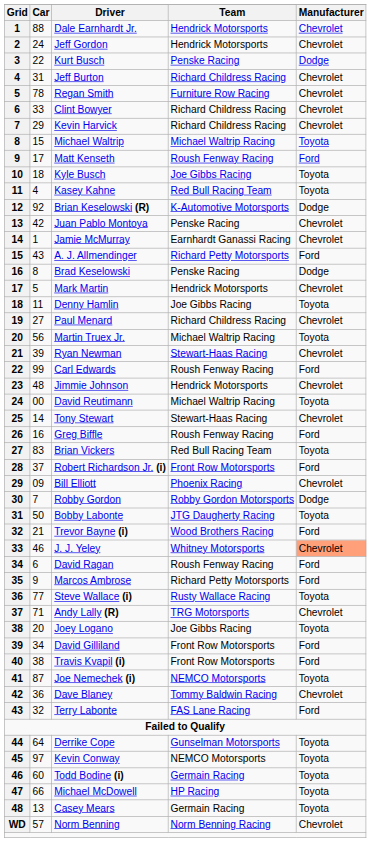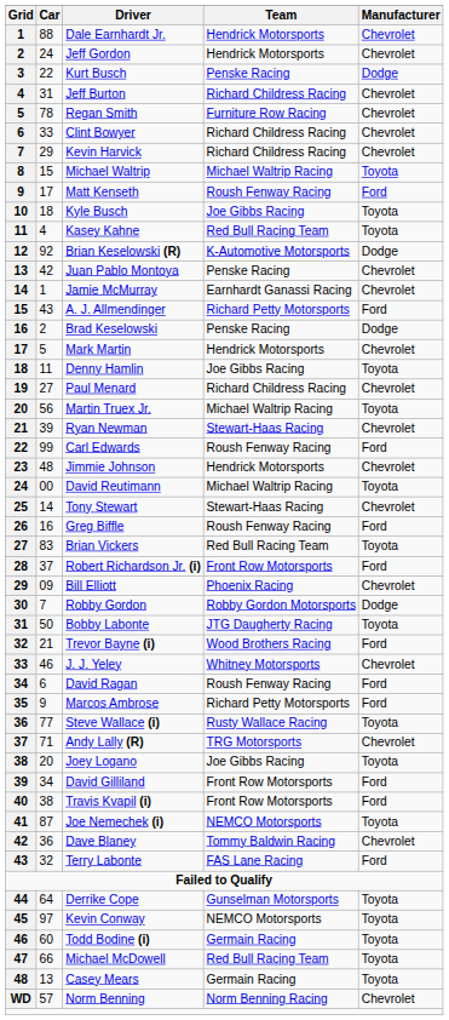 <table class="wikitable">
 <tr>
 </tr>
 <tr>
 <th scope="col">Grid</th>
 <th scope="col">Car</th>
 <th scope="col">Driver</th>
 <th scope="col">Team</th>
 <th scope="col">Manufacturer</th>
 </tr>
 <tr>
 <th scope="row">1</th>
 <td>88</td>
 <td><a href='#'>Dale Earnhardt Jr.</a></td>
 <td><a href='#'>Hendrick Motorsports</a></td>
 <td><a href='#'>Chevrolet</a></td>
 </tr>
 <tr>
 <th scope="row">2</th>
 <td>24</td>
 <td><a href='#'>Jeff Gordon</a></td>
 <td>Hendrick Motorsports</td>
 <td>Chevrolet</td>
 </tr>
 <tr>
 <th scope="row">3</th>
 <td>22</td>
 <td><a href='#'>Kurt Busch</a></td>
 <td><a href='#'>Penske Racing</a></td>
 <td><a href='#'>Dodge</a></td>
 </tr>
 <tr>
 <th scope="row">4</th>
 <td>31</td>
 <td><a href='#'>Jeff Burton</a></td>
 <td><a href='#'>Richard Childress Racing</a></td>
 <td>Chevrolet</td>
 </tr>
 <tr>
 <th scope="row">5</th>
 <td>78</td>
 <td><a href='#'>Regan Smith</a></td>
 <td><a href='#'>Furniture Row Racing</a></td>
 <td>Chevrolet</td>
 </tr>
 <tr>
 <th scope="row">6</th>
 <td>33</td>
 <td><a href='#'>Clint Bowyer</a></td>
 <td>Richard Childress Racing</td>
 <td>Chevrolet</td>
 </tr>
 <tr>
 <th scope="row">7</th>
 <td>29</td>
 <td><a href='#'>Kevin Harvick</a></td>
 <td>Richard Childress Racing</td>
 <td>Chevrolet</td>
 </tr>
 <tr>
 <th scope="row">8</th>
 <td>15</td>
 <td><a href='#'>Michael Waltrip</a></td>
 <td><a href='#'>Michael Waltrip Racing</a></td>
 <td><a href='#'>Toyota</a></td>
 </tr>
 <tr>
 <th scope="row">9</th>
 <td>17</td>
 <td><a href='#'>Matt Kenseth</a></td>
 <td><a href='#'>Roush Fenway Racing</a></td>
 <td><a href='#'>Ford</a></td>
 </tr>
 <tr>
 <th scope="row">10</th>
 <td>18</td>
 <td><a href='#'>Kyle Busch</a></td>
 <td><a href='#'>Joe Gibbs Racing</a></td>
 <td>Toyota</td>
 </tr>
 <tr>
 <th scope="row">11</th>
 <td>4</td>
 <td><a href='#'>Kasey Kahne</a></td>
 <td><a href='#'>Red Bull Racing Team</a></td>
 <td>Toyota</td>
 </tr>
 <tr>
 <th scope="row">12</th>
 <td>92</td>
 <td><a href='#'>Brian Keselowski</a> <strong>(R)</strong></td>
 <td><a href='#'>K-Automotive Motorsports</a></td>
 <td>Dodge</td>
 </tr>
 <tr>
 <th scope="row">13</th>
 <td>42</td>
 <td><a href='#'>Juan Pablo Montoya</a></td>
 <td>Penske Racing</td>
 <td>Chevrolet</td>
 </tr>
 <tr>
 <th scope="row">14</th>
 <td>1</td>
 <td><a href='#'>Jamie McMurray</a></td>
 <td>Earnhardt Ganassi Racing</td>
 <td>Chevrolet</td>
 </tr>
 <tr>
 <th scope="row">15</th>
 <td>43</td>
 <td><a href='#'>A. J. Allmendinger</a></td>
 <td><a href='#'>Richard Petty Motorsports</a></td>
 <td>Ford</td>
 </tr>
 <tr>
 <th scope="row">16</th>
-<td>8</td>
+<td>2</td>
 <td><a href='#'>Brad Keselowski</a></td>
 <td>Penske Racing</td>
 <td>Dodge</td>
 </tr>
 <tr>
 <th scope="row">17</th>
 <td>5</td>
 <td><a href='#'>Mark Martin</a></td>
 <td>Hendrick Motorsports</td>
 <td>Chevrolet</td>
 </tr>
 <tr>
 <th scope="row">18</th>
 <td>11</td>
 <td><a href='#'>Denny Hamlin</a></td>
 <td>Joe Gibbs Racing</td>
 <td>Toyota</td>
 </tr>
 <tr>
 <th scope="row">19</th>
 <td>27</td>
 <td><a href='#'>Paul Menard</a></td>
 <td>Richard Childress Racing</td>
 <td>Chevrolet</td>
 </tr>
 <tr>
 <th scope="row">20</th>
 <td>56</td>
 <td><a href='#'>Martin Truex Jr.</a></td>
 <td>Michael Waltrip Racing</td>
 <td>Toyota</td>
 </tr>
 <tr>
 <th scope="row">21</th>
 <td>39</td>
 <td><a href='#'>Ryan Newman</a></td>
 <td><a href='#'>Stewart-Haas Racing</a></td>
 <td>Chevrolet</td>
 </tr>
 <tr>
 <th scope="row">22</th>
 <td>99</td>
 <td><a href='#'>Carl Edwards</a></td>
 <td>Roush Fenway Racing</td>
 <td>Ford</td>
 </tr>
 <tr>
 <th scope="row">23</th>
 <td>48</td>
 <td><a href='#'>Jimmie Johnson</a></td>
 <td>Hendrick Motorsports</td>
 <td>Chevrolet</td>
 </tr>
 <tr>
 <th scope="row">24</th>
 <td>00</td>
 <td><a href='#'>David Reutimann</a></td>
 <td>Michael Waltrip Racing</td>
 <td>Toyota</td>
 </tr>
 <tr>
 <th scope="row">25</th>
 <td>14</td>
 <td><a href='#'>Tony Stewart</a></td>
 <td>Stewart-Haas Racing</td>
 <td>Chevrolet</td>
 </tr>
 <tr>
 <th scope="row">26</th>
 <td>16</td>
 <td><a href='#'>Greg Biffle</a></td>
 <td>Roush Fenway Racing</td>
 <td>Ford</td>
 </tr>
 <tr>
 <th scope="row">27</th>
 <td>83</td>
 <td><a href='#'>Brian Vickers</a></td>
 <td>Red Bull Racing Team</td>
 <td>Toyota</td>
 </tr>
 <tr>
 <th scope="row">28</th>
 <td>37</td>
 <td><a href='#'>Robert Richardson Jr.</a> <strong>(i)</strong></td>
 <td><a href='#'>Front Row Motorsports</a></td>
 <td>Ford</td>
 </tr>
 <tr>
 <th scope="row">29</th>
 <td>09</td>
 <td><a href='#'>Bill Elliott</a></td>
 <td><a href='#'>Phoenix Racing</a></td>
 <td>Chevrolet</td>
 </tr>
 <tr>
 <th scope="row">30</th>
 <td>7</td>
 <td><a href='#'>Robby Gordon</a></td>
 <td><a href='#'>Robby Gordon Motorsports</a></td>
 <td>Dodge</td>
 </tr>
 <tr>
 <th scope="row">31</th>
 <td>50</td>
 <td><a href='#'>Bobby Labonte</a></td>
 <td><a href='#'>JTG Daugherty Racing</a></td>
 <td>Toyota</td>
 </tr>
 <tr>
 <th scope="row">32</th>
 <td>21</td>
 <td><a href='#'>Trevor Bayne</a> <strong>(i)</strong></td>
 <td><a href='#'>Wood Brothers Racing</a></td>
 <td>Ford</td>
 </tr>
 <tr>
 <th scope="row">33</th>
 <td>46</td>
 <td><a href='#'>J. J. Yeley</a></td>
 <td><a href='#'>Whitney Motorsports</a></td>
-<td style="background: lightsalmon;">Chevrolet</td>
+<td>Chevrolet</td>
 </tr>
 <tr>
 <th scope="row">34</th>
 <td>6</td>
 <td><a href='#'>David Ragan</a></td>
 <td>Roush Fenway Racing</td>
 <td>Ford</td>
 </tr>
 <tr>
 <th scope="row">35</th>
 <td>9</td>
 <td><a href='#'>Marcos Ambrose</a></td>
 <td>Richard Petty Motorsports</td>
 <td>Ford</td>
 </tr>
 <tr>
 <th scope="row">36</th>
 <td>77</td>
 <td><a href='#'>Steve Wallace</a> <strong>(i)</strong></td>
 <td><a href='#'>Rusty Wallace Racing</a></td>
 <td>Toyota</td>
 </tr>
 <tr>
 <th scope="row">37</th>
 <td>71</td>
 <td><a href='#'>Andy Lally</a> <strong>(R)</strong></td>
 <td><a href='#'>TRG Motorsports</a></td>
 <td>Chevrolet</td>
 </tr>
 <tr>
 <th scope="row">38</th>
 <td>20</td>
 <td><a href='#'>Joey Logano</a></td>
 <td>Joe Gibbs Racing</td>
 <td>Toyota</td>
 </tr>
 <tr>
 <th scope="row">39</th>
 <td>34</td>
 <td><a href='#'>David Gilliland</a></td>
 <td>Front Row Motorsports</td>
 <td>Ford</td>
 </tr>
 <tr>
 <th scope="row">40</th>
 <td>38</td>
 <td><a href='#'>Travis Kvapil</a> <strong>(i)</strong></td>
 <td>Front Row Motorsports</td>
 <td>Ford</td>
 </tr>
 <tr>
 <th scope="row">41</th>
 <td>87</td>
 <td><a href='#'>Joe Nemechek</a> <strong>(i)</strong></td>
 <td><a href='#'>NEMCO Motorsports</a></td>
 <td>Toyota</td>
 </tr>
 <tr>
 <th scope="row">42</th>
 <td>36</td>
 <td><a href='#'>Dave Blaney</a></td>
 <td><a href='#'>Tommy Baldwin Racing</a></td>
 <td>Chevrolet</td>
 </tr>
 <tr>
 <th scope="row">43</th>
 <td>32</td>
 <td><a href='#'>Terry Labonte</a></td>
 <td><a href='#'>FAS Lane Racing</a></td>
 <td>Ford</td>
 </tr>
 <tr>
 <td colspan="6" style="text-align:center;"><strong>Failed to Qualify</strong></td>
 </tr>
 <tr>
 <th scope="row">44</th>
 <td>64</td>
 <td><a href='#'>Derrike Cope</a></td>
 <td><a href='#'>Gunselman Motorsports</a></td>
 <td>Toyota</td>
 </tr>
 <tr>
 <th scope="row">45</th>
 <td>97</td>
 <td><a href='#'>Kevin Conway</a></td>
 <td>NEMCO Motorsports</td>
 <td>Toyota</td>
 </tr>
 <tr>
 <th scope="row">46</th>
 <td>60</td>
 <td><a href='#'>Todd Bodine</a> <strong>(i)</strong></td>
 <td><a href='#'>Germain Racing</a></td>
 <td>Toyota</td>
 </tr>
 <tr>
 <th scope="row">47</th>
 <td>66</td>
 <td><a href='#'>Michael McDowell</a></td>
-<td><a href='#'>HP Racing</a></td>
+<td><a href='#'>Red Bull Racing Team</a></td>
 <td>Toyota</td>
 </tr>
 <tr>
 <th scope="row">48</th>
 <td>13</td>
 <td><a href='#'>Casey Mears</a></td>
 <td>Germain Racing</td>
 <td>Toyota</td>
 </tr>
 <tr>
 <th scope="row">WD</th>
 <td>57</td>
 <td><a href='#'>Norm Benning</a></td>
 <td><a href='#'>Norm Benning Racing</a></td>
 <td>Chevrolet</td>
 </tr>
 <tr>
 <td colspan="7"></td>
 </tr>
 </table>
